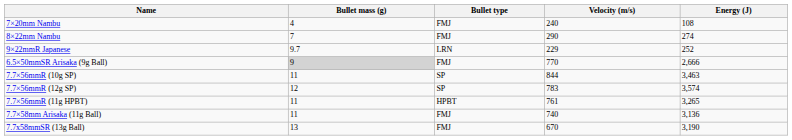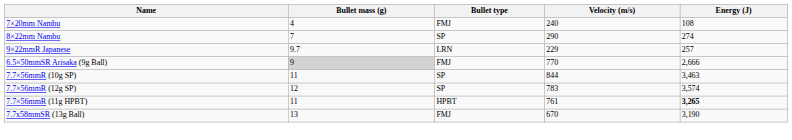 <table class="wikitable sortable" style="margin:left; width:100%; font-size:80%; border-collapse:collapse;">
 <tr>
 <th>Name</th>
 <th>Bullet mass (g)</th>
 <th>Bullet type</th>
 <th>Velocity (m/s)</th>
 <th>Energy (J)</th>
 </tr>
 <tr>
 <td><a href='#'>7×20mm Nambu</a></td>
 <td>4</td>
 <td>FMJ</td>
 <td>240</td>
 <td>108</td>
 </tr>
 <tr>
 <td><a href='#'>8×22mm Nambu</a></td>
 <td>7</td>
-<td>FMJ</td>
+<td>SP</td>
 <td>290</td>
 <td>274</td>
 </tr>
 <tr>
 <td><a href='#'>9×22mmR Japanese</a></td>
 <td>9.7</td>
 <td>LRN</td>
 <td>229</td>
-<td>252</td>
+<td>257</td>
 </tr>
 <tr>
 <td><a href='#'>6.5×50mmSR Arisaka</a> (9g Ball)</td>
 <td style="background: lightgrey;">9</td>
 <td>FMJ</td>
 <td>770</td>
 <td>2,666</td>
 </tr>
 <tr>
 <td><a href='#'>7.7×56mmR</a> (10g SP)</td>
 <td>11</td>
 <td>SP</td>
 <td>844</td>
 <td>3,463</td>
 </tr>
 <tr>
 <td><a href='#'>7.7×56mmR</a> (12g SP)</td>
 <td>12</td>
 <td>SP</td>
 <td>783</td>
 <td>3,574</td>
 </tr>
 <tr>
 <td><a href='#'>7.7×56mmR</a> (11g HPBT)</td>
 <td>11</td>
 <td>HPBT</td>
 <td>761</td>
-<td>3,265</td>
-</tr>
-<tr>
-<td><a href='#'>7.7×58mm Arisaka</a> (11g Ball)</td>
-<td>11</td>
-<td>FMJ</td>
-<td>740</td>
-<td>3,136</td>
+<td><strong>3,265</strong></td>
 </tr>
 <tr>
 <td><a href='#'>7.7x58mmSR</a> (13g Ball)</td>
 <td>13</td>
 <td>FMJ</td>
 <td>670</td>
 <td>3,190</td>
 </tr>
 </table>
